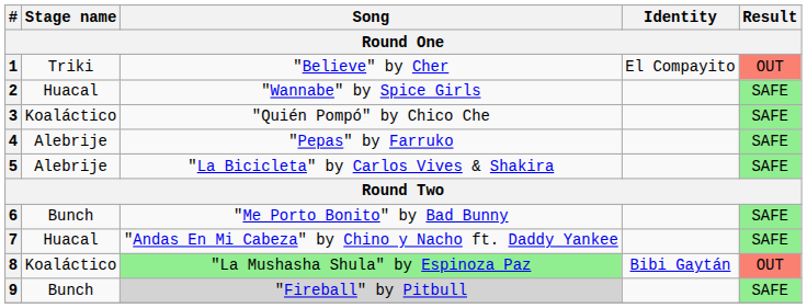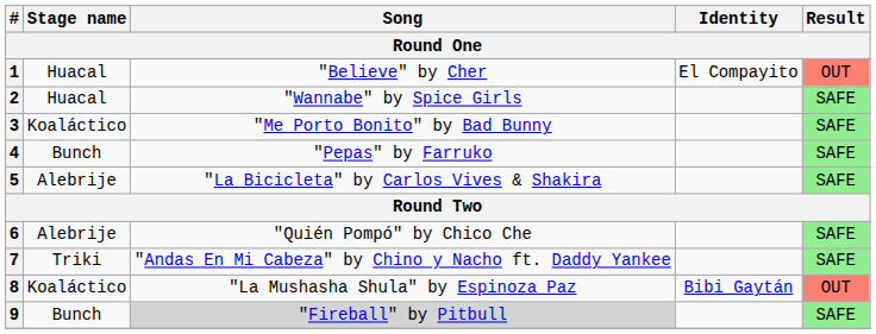 <table class="wikitable plainrowheaders" style="text-align: center;">
 <tr>
 <th>#</th>
 <th>Stage name</th>
 <th>Song</th>
 <th>Identity</th>
 <th>Result</th>
 </tr>
 <tr>
 <th colspan="5">Round One</th>
 </tr>
 <tr>
 <th>1</th>
-<td>Triki</td>
+<td>Huacal</td>
 <td>"<a href='#'>Believe</a>" by <a href='#'>Cher</a></td>
 <td>El Compayito</td>
 <td bgcolor="salmon">OUT</td>
 </tr>
 <tr>
 <th>2</th>
 <td>Huacal</td>
 <td>"<a href='#'>Wannabe</a>" by <a href='#'>Spice Girls</a></td>
 <td></td>
 <td bgcolor="lightgreen">SAFE</td>
 </tr>
 <tr>
 <th>3</th>
 <td>Koaláctico</td>
-<td>"Quién Pompó" by Chico Che</td>
+<td>"<a href='#'>Me Porto Bonito</a>" by <a href='#'>Bad Bunny</a></td>
 <td></td>
 <td bgcolor="lightgreen">SAFE</td>
 </tr>
 <tr>
 <th>4</th>
-<td>Alebrije</td>
+<td>Bunch</td>
 <td>"<a href='#'>Pepas</a>" by <a href='#'>Farruko</a></td>
 <td></td>
 <td bgcolor="lightgreen">SAFE</td>
 </tr>
 <tr>
 <th>5</th>
 <td>Alebrije</td>
 <td>"<a href='#'>La Bicicleta</a>" by <a href='#'>Carlos Vives</a> & <a href='#'>Shakira</a></td>
 <td></td>
 <td bgcolor="lightgreen">SAFE</td>
 </tr>
 <tr>
 <th colspan="5">Round Two</th>
 </tr>
 <tr>
 <th>6</th>
-<td>Bunch</td>
-<td>"<a href='#'>Me Porto Bonito</a>" by <a href='#'>Bad Bunny</a></td>
+<td>Alebrije</td>
+<td>"Quién Pompó" by Chico Che</td>
 <td></td>
 <td bgcolor="lightgreen">SAFE</td>
 </tr>
 <tr>
 <th>7</th>
-<td>Huacal</td>
+<td>Triki</td>
 <td>"<a href='#'>Andas En Mi Cabeza</a>" by <a href='#'>Chino y Nacho</a> ft. <a href='#'>Daddy Yankee</a></td>
 <td></td>
 <td bgcolor="lightgreen">SAFE</td>
 </tr>
 <tr>
 <th>8</th>
 <td>Koaláctico</td>
-<td style="background: lightgreen;">"La Mushasha Shula" by <a href='#'>Espinoza Paz</a></td>
+<td>"La Mushasha Shula" by <a href='#'>Espinoza Paz</a></td>
 <td><a href='#'>Bibi Gaytán</a></td>
 <td bgcolor="salmon">OUT</td>
 </tr>
 <tr>
 <th>9</th>
 <td>Bunch</td>
 <td style="background: lightgrey;">"<a href='#'>Fireball</a>" by <a href='#'>Pitbull</a></td>
 <td></td>
 <td bgcolor="lightgreen">SAFE</td>
 </tr>
 <tr>
 </tr>
 </table>
